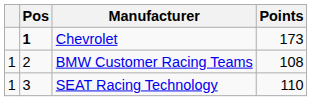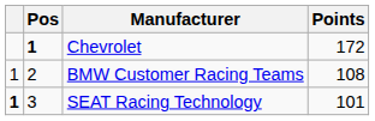 <table class="wikitable" style="font-size: 95%;">
 <tr>
 <th></th>
 <th>Pos</th>
 <th>Manufacturer</th>
 <th>Points</th>
 </tr>
 <tr>
 <td align="left"></td>
 <td><strong>1</strong></td>
 <td> <a href='#'>Chevrolet</a></td>
-<td align="right">173</td>
+<td align="right">172</td>
 </tr>
 <tr>
 <td align="left"> 1</td>
 <td>2</td>
 <td> <a href='#'>BMW Customer Racing Teams</a></td>
 <td align="right">108</td>
 </tr>
 <tr>
-<td align="left"> 1</td>
+<td align="left"><strong> 1</strong></td>
 <td>3</td>
 <td> <a href='#'>SEAT Racing Technology</a></td>
-<td align="right">110</td>
+<td align="right">101</td>
 </tr>
 </table>
